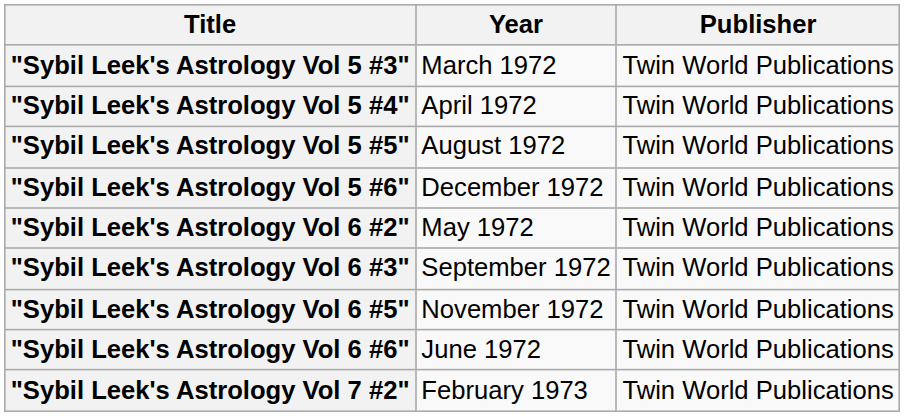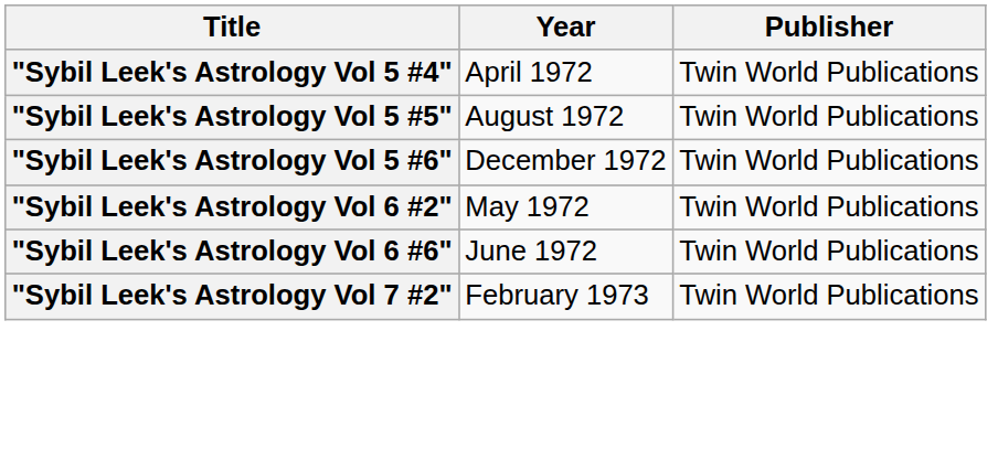 <table class="wikitable plainrowheaders sortable">
 <tr>
 <th scope="col">Title</th>
 <th scope="col">Year</th>
 <th scope="col">Publisher</th>
-</tr>
-<tr>
-<th scope = "row">"Sybil Leek's Astrology Vol 5 #3"</th>
-<td>March 1972</td>
-<td>Twin World Publications</td>
 </tr>
 <tr>
 <th scope = "row">"Sybil Leek's Astrology Vol 5 #4"</th>
 <td>April 1972</td>
 <td>Twin World Publications</td>
 </tr>
 <tr>
 <th scope = "row">"Sybil Leek's Astrology Vol 5 #5"</th>
 <td>August 1972</td>
 <td>Twin World Publications</td>
 </tr>
 <tr>
 <th scope = "row">"Sybil Leek's Astrology Vol 5 #6"</th>
 <td>December 1972</td>
 <td>Twin World Publications</td>
 </tr>
 <tr>
 <th scope = "row">"Sybil Leek's Astrology Vol 6 #2"</th>
 <td>May 1972</td>
 <td>Twin World Publications</td>
 </tr>
 <tr>
-<th scope = "row">"Sybil Leek's Astrology Vol 6 #3"</th>
-<td>September 1972</td>
-<td>Twin World Publications</td>
-</tr>
-<tr>
-<th scope = "row">"Sybil Leek's Astrology Vol 6 #5"</th>
-<td>November 1972</td>
-<td>Twin World Publications</td>
-</tr>
-<tr>
 <th scope = "row">"Sybil Leek's Astrology Vol 6 #6"</th>
 <td>June 1972</td>
 <td>Twin World Publications</td>
 </tr>
 <tr>
 <th scope = "row">"Sybil Leek's Astrology Vol 7 #2"</th>
 <td>February 1973</td>
 <td>Twin World Publications</td>
 </tr>
 </table>
